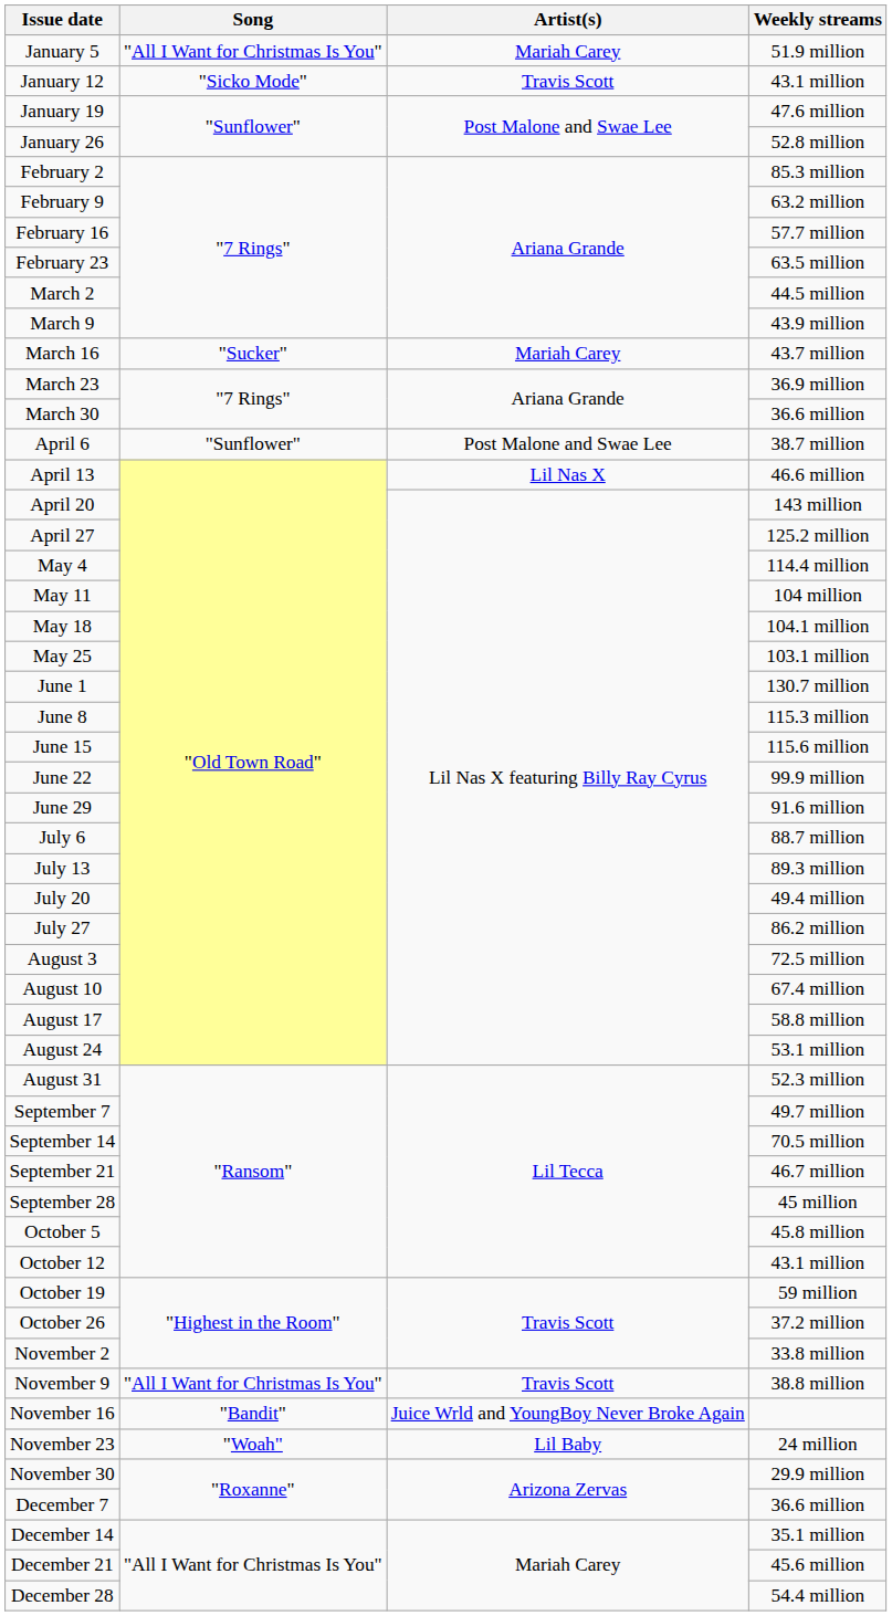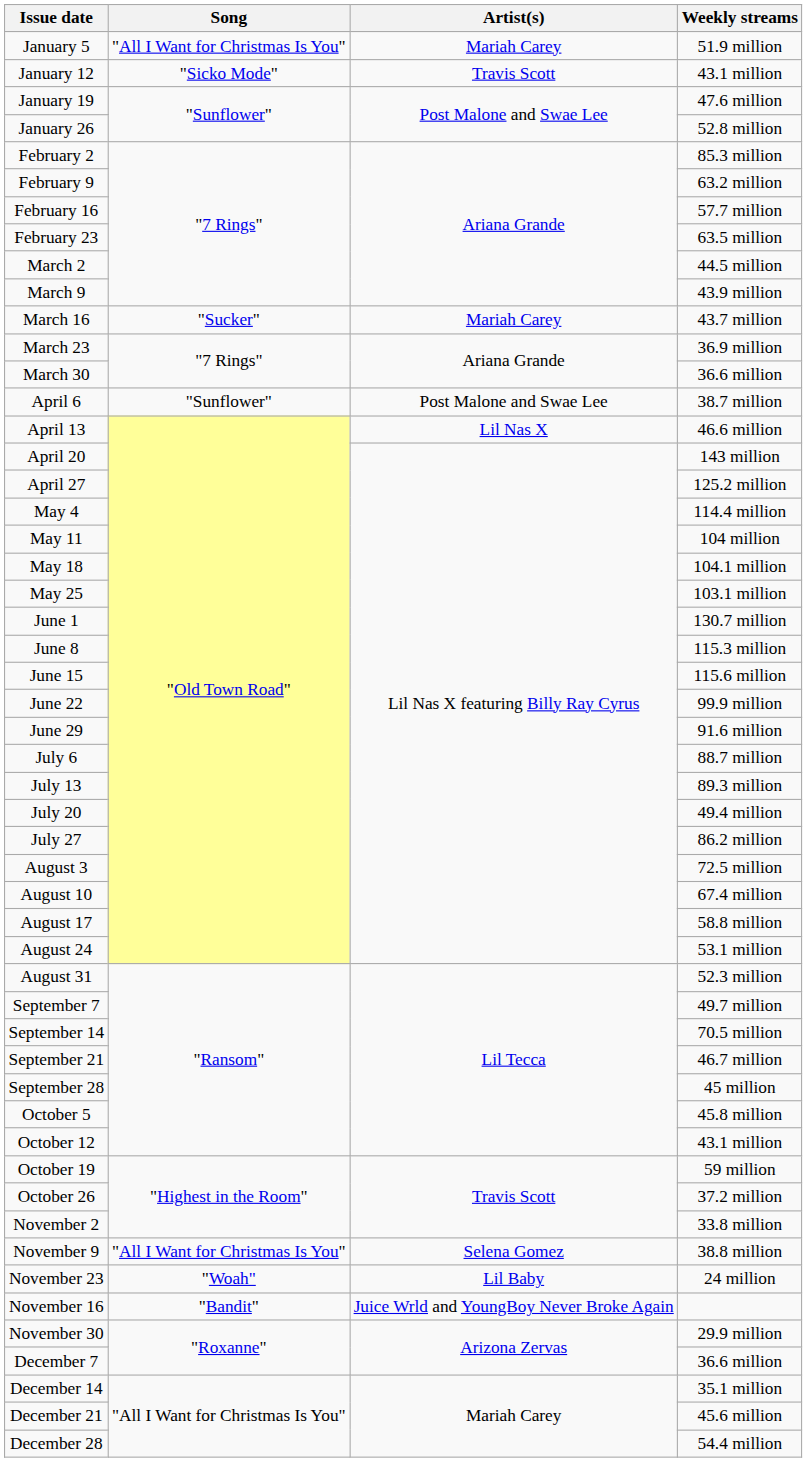 <table class="wikitable sortable" style="text-align: center;">
 <tr>
 <th>Issue date</th>
 <th>Song</th>
 <th>Artist(s)</th>
 <th>Weekly streams</th>
 </tr>
 <tr>
 <td>January 5</td>
 <td>"<a href='#'>All I Want for Christmas Is You</a>"</td>
 <td><a href='#'>Mariah Carey</a></td>
 <td>51.9 million</td>
 </tr>
 <tr>
 <td>January 12</td>
 <td>"<a href='#'>Sicko Mode</a>"</td>
 <td><a href='#'>Travis Scott</a></td>
 <td>43.1 million</td>
 </tr>
 <tr>
 <td>January 19</td>
 <td rowspan="2">"<a href='#'>Sunflower</a>"</td>
 <td rowspan="2"><a href='#'>Post Malone</a> and <a href='#'>Swae Lee</a></td>
 <td>47.6 million</td>
 </tr>
 <tr>
 <td>January 26</td>
 <td>52.8 million</td>
 </tr>
 <tr>
 <td>February 2</td>
 <td rowspan="6">"<a href='#'>7 Rings</a>"</td>
 <td rowspan="6"><a href='#'>Ariana Grande</a></td>
 <td>85.3 million</td>
 </tr>
 <tr>
 <td>February 9</td>
 <td>63.2 million</td>
 </tr>
 <tr>
 <td>February 16</td>
 <td>57.7 million</td>
 </tr>
 <tr>
 <td>February 23</td>
 <td>63.5 million</td>
 </tr>
 <tr>
 <td>March 2</td>
 <td>44.5 million</td>
 </tr>
 <tr>
 <td>March 9</td>
 <td>43.9 million</td>
 </tr>
 <tr>
 <td>March 16</td>
 <td rowspan="1">"<a href='#'>Sucker</a>"</td>
 <td><a href='#'>Mariah Carey</a></td>
 <td>43.7 million</td>
 </tr>
 <tr>
 <td>March 23</td>
 <td rowspan="2">"7 Rings"</td>
 <td rowspan="2">Ariana Grande</td>
 <td>36.9 million</td>
 </tr>
 <tr>
 <td>March 30</td>
 <td>36.6 million</td>
 </tr>
 <tr>
 <td>April 6</td>
 <td rowspan="1">"Sunflower"</td>
 <td rowspan="1">Post Malone and Swae Lee</td>
 <td>38.7 million</td>
 </tr>
 <tr>
 <td>April 13</td>
 <td bgcolor=FFFF99 rowspan="20">"<a href='#'>Old Town Road</a>" </td>
 <td rowspan="1"><a href='#'>Lil Nas X</a></td>
 <td>46.6 million</td>
 </tr>
 <tr>
 <td>April 20</td>
 <td rowspan="19">Lil Nas X featuring <a href='#'>Billy Ray Cyrus</a></td>
 <td>143 million </td>
 </tr>
 <tr>
 <td>April 27</td>
 <td>125.2 million</td>
 </tr>
 <tr>
 <td>May 4</td>
 <td>114.4 million</td>
 </tr>
 <tr>
 <td>May 11</td>
 <td>104 million</td>
 </tr>
 <tr>
 <td>May 18</td>
 <td>104.1 million</td>
 </tr>
 <tr>
 <td>May 25</td>
 <td>103.1 million</td>
 </tr>
 <tr>
 <td>June 1</td>
 <td>130.7 million</td>
 </tr>
 <tr>
 <td>June 8</td>
 <td>115.3 million</td>
 </tr>
 <tr>
 <td>June 15</td>
 <td>115.6 million</td>
 </tr>
 <tr>
 <td>June 22</td>
 <td>99.9 million</td>
 </tr>
 <tr>
 <td>June 29</td>
 <td>91.6 million</td>
 </tr>
 <tr>
 <td>July 6</td>
 <td>88.7 million</td>
 </tr>
 <tr>
 <td>July 13</td>
 <td>89.3 million</td>
 </tr>
 <tr>
 <td>July 20</td>
 <td>49.4 million</td>
 </tr>
 <tr>
 <td>July 27</td>
 <td>86.2 million</td>
 </tr>
 <tr>
 <td>August 3</td>
 <td>72.5 million</td>
 </tr>
 <tr>
 <td>August 10</td>
 <td>67.4 million</td>
 </tr>
 <tr>
 <td>August 17</td>
 <td>58.8 million</td>
 </tr>
 <tr>
 <td>August 24</td>
 <td>53.1 million</td>
 </tr>
 <tr>
 <td>August 31</td>
 <td rowspan="7">"<a href='#'>Ransom</a>"</td>
 <td rowspan="7"><a href='#'>Lil Tecca</a></td>
 <td>52.3 million</td>
 </tr>
 <tr>
 <td>September 7</td>
 <td>49.7 million</td>
 </tr>
 <tr>
 <td>September 14</td>
 <td>70.5 million</td>
 </tr>
 <tr>
 <td>September 21</td>
 <td>46.7 million</td>
 </tr>
 <tr>
 <td>September 28</td>
 <td>45 million</td>
 </tr>
 <tr>
 <td>October 5</td>
 <td>45.8 million</td>
 </tr>
 <tr>
 <td>October 12</td>
 <td>43.1 million</td>
 </tr>
 <tr>
 <td>October 19</td>
 <td rowspan=3>"<a href='#'>Highest in the Room</a>"</td>
 <td rowspan=3><a href='#'>Travis Scott</a></td>
 <td>59 million</td>
 </tr>
 <tr>
 <td>October 26</td>
 <td>37.2 million</td>
 </tr>
 <tr>
 <td>November 2</td>
 <td>33.8 million</td>
 </tr>
 <tr>
 <td>November 9</td>
 <td>"<a href='#'>All I Want for Christmas Is You</a>"</td>
-<td><a href='#'>Travis Scott</a></td>
+<td><a href='#'>Selena Gomez</a></td>
 <td>38.8 million</td>
+</tr>
+<tr>
+<td>November 23</td>
+<td>"<a href='#'>Woah"</a></td>
+<td><a href='#'>Lil Baby</a></td>
+<td>24 million</td>
 </tr>
 <tr>
 <td>November 16</td>
 <td>"<a href='#'>Bandit</a>"</td>
 <td><a href='#'>Juice Wrld</a> and <a href='#'>YoungBoy Never Broke Again</a></td>
 <td></td>
-</tr>
-<tr>
-<td>November 23</td>
-<td>"<a href='#'>Woah"</a></td>
-<td><a href='#'>Lil Baby</a></td>
-<td>24 million</td>
 </tr>
 <tr>
 <td>November 30</td>
 <td rowspan="2">"<a href='#'>Roxanne</a>"</td>
 <td rowspan="2"><a href='#'>Arizona Zervas</a></td>
 <td>29.9 million </td>
 </tr>
 <tr>
 <td>December 7</td>
 <td>36.6 million</td>
 </tr>
 <tr>
 <td>December 14</td>
 <td rowspan="3">"All I Want for Christmas Is You"</td>
 <td rowspan="3">Mariah Carey</td>
 <td>35.1 million</td>
 </tr>
 <tr>
 <td>December 21</td>
 <td>45.6 million</td>
 </tr>
 <tr>
 <td>December 28</td>
 <td>54.4 million</td>
 </tr>
 </table>
